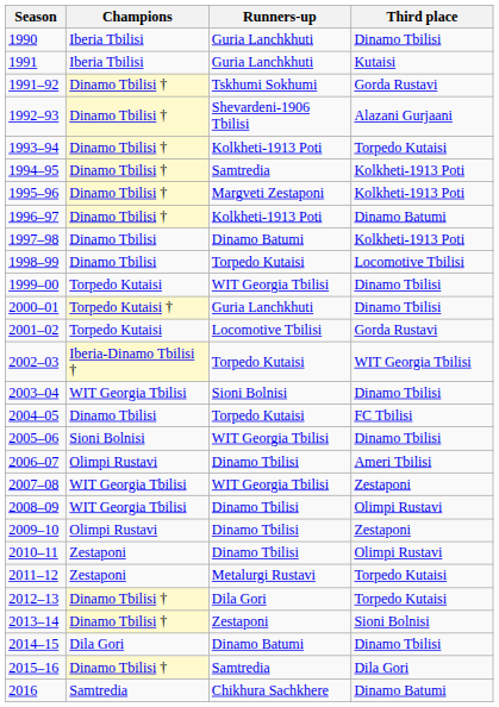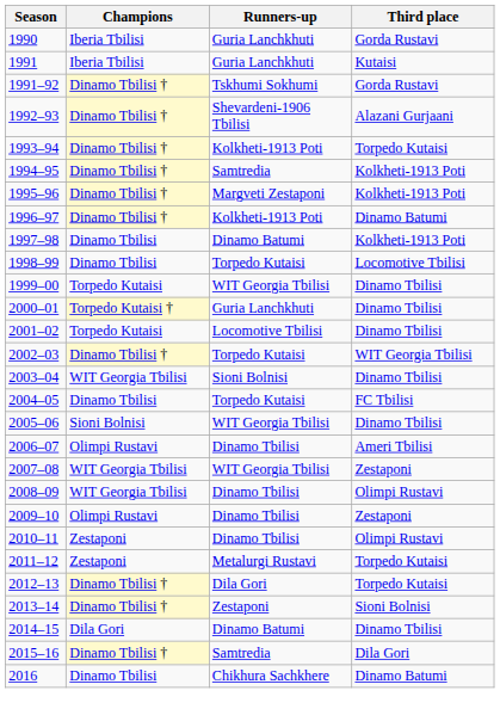 <table class="wikitable" style="font-size:99%;">
 <tr>
 <th width=60>Season</th>
 <th width=150>Champions</th>
 <th width=150>Runners-up</th>
 <th width=150>Third place</th>
 </tr>
 <tr>
 <td><a href='#'>1990</a></td>
 <td><a href='#'>Iberia Tbilisi</a> </td>
 <td><a href='#'>Guria Lanchkhuti</a></td>
-<td><a href='#'>Dinamo Tbilisi</a></td>
+<td><a href='#'>Gorda Rustavi</a></td>
 </tr>
 <tr>
 <td><a href='#'>1991</a></td>
 <td><a href='#'>Iberia Tbilisi</a> </td>
 <td><a href='#'>Guria Lanchkhuti</a></td>
 <td><a href='#'>Kutaisi</a></td>
 </tr>
 <tr>
 <td><a href='#'>1991–92</a></td>
 <td style="background-color:#FFFACD"><a href='#'>Dinamo Tbilisi</a>  †</td>
 <td><a href='#'>Tskhumi Sokhumi</a></td>
 <td><a href='#'>Gorda Rustavi</a></td>
 </tr>
 <tr>
 <td><a href='#'>1992–93</a></td>
 <td style="background-color:#FFFACD"><a href='#'>Dinamo Tbilisi</a>  †</td>
 <td><a href='#'>Shevardeni-1906 Tbilisi</a></td>
 <td><a href='#'>Alazani Gurjaani</a></td>
 </tr>
 <tr>
 <td><a href='#'>1993–94</a></td>
 <td style="background-color:#FFFACD"><a href='#'>Dinamo Tbilisi</a>  †</td>
 <td><a href='#'>Kolkheti-1913 Poti</a></td>
 <td><a href='#'>Torpedo Kutaisi</a></td>
 </tr>
 <tr>
 <td><a href='#'>1994–95</a></td>
 <td style="background-color:#FFFACD"><a href='#'>Dinamo Tbilisi</a>  †</td>
 <td><a href='#'>Samtredia</a></td>
 <td><a href='#'>Kolkheti-1913 Poti</a></td>
 </tr>
 <tr>
 <td><a href='#'>1995–96</a></td>
 <td style="background-color:#FFFACD"><a href='#'>Dinamo Tbilisi</a>  †</td>
 <td><a href='#'>Margveti Zestaponi</a></td>
 <td><a href='#'>Kolkheti-1913 Poti</a></td>
 </tr>
 <tr>
 <td><a href='#'>1996–97</a></td>
 <td style="background-color:#FFFACD"><a href='#'>Dinamo Tbilisi</a>  †</td>
 <td><a href='#'>Kolkheti-1913 Poti</a></td>
 <td><a href='#'>Dinamo Batumi</a></td>
 </tr>
 <tr>
 <td><a href='#'>1997–98</a></td>
 <td><a href='#'>Dinamo Tbilisi</a> </td>
 <td><a href='#'>Dinamo Batumi</a></td>
 <td><a href='#'>Kolkheti-1913 Poti</a></td>
 </tr>
 <tr>
 <td><a href='#'>1998–99</a></td>
 <td><a href='#'>Dinamo Tbilisi</a> </td>
 <td><a href='#'>Torpedo Kutaisi</a></td>
 <td><a href='#'>Locomotive Tbilisi</a></td>
 </tr>
 <tr>
 <td><a href='#'>1999–00</a></td>
 <td><a href='#'>Torpedo Kutaisi</a> </td>
 <td><a href='#'>WIT Georgia Tbilisi</a></td>
 <td><a href='#'>Dinamo Tbilisi</a></td>
 </tr>
 <tr>
 <td><a href='#'>2000–01</a></td>
 <td style="background-color:#FFFACD"><a href='#'>Torpedo Kutaisi</a>  †</td>
 <td><a href='#'>Guria Lanchkhuti</a></td>
 <td><a href='#'>Dinamo Tbilisi</a></td>
 </tr>
 <tr>
 <td><a href='#'>2001–02</a></td>
 <td><a href='#'>Torpedo Kutaisi</a> </td>
 <td><a href='#'>Locomotive Tbilisi</a></td>
-<td><a href='#'>Gorda Rustavi</a></td>
+<td><a href='#'>Dinamo Tbilisi</a></td>
 </tr>
 <tr>
 <td><a href='#'>2002–03</a></td>
-<td style="background-color:#FFFACD"><a href='#'>Iberia-Dinamo Tbilisi</a>  †</td>
+<td style="background-color:#FFFACD"><a href='#'>Dinamo Tbilisi</a>  †</td>
 <td><a href='#'>Torpedo Kutaisi</a></td>
 <td><a href='#'>WIT Georgia Tbilisi</a></td>
 </tr>
 <tr>
 <td><a href='#'>2003–04</a></td>
 <td><a href='#'>WIT Georgia Tbilisi</a> </td>
 <td><a href='#'>Sioni Bolnisi</a></td>
 <td><a href='#'>Dinamo Tbilisi</a></td>
 </tr>
 <tr>
 <td><a href='#'>2004–05</a></td>
 <td><a href='#'>Dinamo Tbilisi</a> </td>
 <td><a href='#'>Torpedo Kutaisi</a></td>
 <td><a href='#'>FC Tbilisi</a></td>
 </tr>
 <tr>
 <td><a href='#'>2005–06</a></td>
 <td><a href='#'>Sioni Bolnisi</a> </td>
 <td><a href='#'>WIT Georgia Tbilisi</a></td>
 <td><a href='#'>Dinamo Tbilisi</a></td>
 </tr>
 <tr>
 <td><a href='#'>2006–07</a></td>
 <td><a href='#'>Olimpi Rustavi</a> </td>
 <td><a href='#'>Dinamo Tbilisi</a></td>
 <td><a href='#'>Ameri Tbilisi</a></td>
 </tr>
 <tr>
 <td><a href='#'>2007–08</a></td>
 <td><a href='#'>WIT Georgia Tbilisi</a> </td>
 <td><a href='#'>WIT Georgia Tbilisi</a></td>
 <td><a href='#'>Zestaponi</a></td>
 </tr>
 <tr>
 <td><a href='#'>2008–09</a></td>
 <td><a href='#'>WIT Georgia Tbilisi</a> </td>
 <td><a href='#'>Dinamo Tbilisi</a></td>
 <td><a href='#'>Olimpi Rustavi</a></td>
 </tr>
 <tr>
 <td><a href='#'>2009–10</a></td>
 <td><a href='#'>Olimpi Rustavi</a> </td>
 <td><a href='#'>Dinamo Tbilisi</a></td>
 <td><a href='#'>Zestaponi</a></td>
 </tr>
 <tr>
 <td><a href='#'>2010–11</a></td>
 <td><a href='#'>Zestaponi</a> </td>
 <td><a href='#'>Dinamo Tbilisi</a></td>
 <td><a href='#'>Olimpi Rustavi</a></td>
 </tr>
 <tr>
 <td><a href='#'>2011–12</a></td>
 <td><a href='#'>Zestaponi</a> </td>
 <td><a href='#'>Metalurgi Rustavi</a></td>
 <td><a href='#'>Torpedo Kutaisi</a></td>
 </tr>
 <tr>
 <td><a href='#'>2012–13</a></td>
 <td style="background-color:#FFFACD"><a href='#'>Dinamo Tbilisi</a>  †</td>
 <td><a href='#'>Dila Gori</a></td>
 <td><a href='#'>Torpedo Kutaisi</a></td>
 </tr>
 <tr>
 <td><a href='#'>2013–14</a></td>
 <td style="background-color:#FFFACD"><a href='#'>Dinamo Tbilisi</a>  †</td>
 <td><a href='#'>Zestaponi</a></td>
 <td><a href='#'>Sioni Bolnisi</a></td>
 </tr>
 <tr>
 <td><a href='#'>2014–15</a></td>
 <td><a href='#'>Dila Gori</a> </td>
 <td><a href='#'>Dinamo Batumi</a></td>
 <td><a href='#'>Dinamo Tbilisi</a></td>
 </tr>
 <tr>
 <td><a href='#'>2015–16</a></td>
 <td style="background-color:#FFFACD"><a href='#'>Dinamo Tbilisi</a>  †</td>
 <td><a href='#'>Samtredia</a></td>
 <td><a href='#'>Dila Gori</a></td>
 </tr>
 <tr>
 <td><a href='#'>2016</a></td>
-<td><a href='#'>Samtredia</a> </td>
+<td><a href='#'>Dinamo Tbilisi</a> </td>
 <td><a href='#'>Chikhura Sachkhere</a></td>
 <td><a href='#'>Dinamo Batumi</a></td>
 </tr>
 </table>
